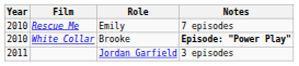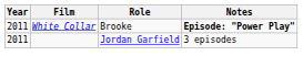 <table class="wikitable sortable">
 <tr>
 <th>Year</th>
 <th>Film</th>
 <th>Role</th>
 <th>Notes</th>
 </tr>
 <tr>
-<td>2010</td>
-<td><em><a href='#'>Rescue Me</a></em></td>
-<td>Emily</td>
-<td>7 episodes</td>
-</tr>
-<tr>
-<td>2010</td>
+<td>2011</td>
 <td><em><a href='#'>White Collar</a></em></td>
 <td>Brooke</td>
 <td><strong>Episode: "Power Play"</strong></td>
 </tr>
 <tr>
 <td>2011</td>
 <td><em></em></td>
 <td><a href='#'>Jordan Garfield</a></td>
 <td>3 episodes</td>
 </tr>
 </table>
